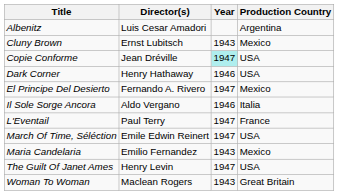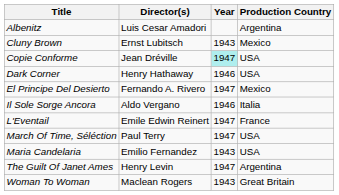 <table class="wikitable sortable">
 <tr>
 <th>Title</th>
 <th>Director(s)</th>
 <th>Year</th>
 <th>Production Country</th>
 </tr>
 <tr>
 <td><em>Albenitz</em></td>
 <td>Luis Cesar Amadori</td>
 <td></td>
 <td>Argentina</td>
 </tr>
 <tr>
 <td><em>Cluny Brown</em></td>
 <td>Ernst Lubitsch</td>
 <td>1943</td>
 <td>Mexico</td>
 </tr>
 <tr>
 <td><em>Copie Conforme</em></td>
 <td>Jean Dréville</td>
 <td style="background: paleturquoise;">1947</td>
 <td>USA</td>
 </tr>
 <tr>
 <td><em>Dark Corner</em></td>
 <td>Henry Hathaway</td>
 <td>1946</td>
 <td>USA</td>
 </tr>
 <tr>
 <td><em>El Principe Del Desierto</em></td>
 <td>Fernando A. Rivero</td>
 <td>1947</td>
 <td>Mexico</td>
 </tr>
 <tr>
 <td><em>Il Sole Sorge Ancora</em></td>
 <td>Aldo Vergano</td>
 <td>1946</td>
 <td>Italia</td>
 </tr>
 <tr>
 <td><em>L'Eventail</em></td>
-<td>Paul Terry</td>
+<td>Emile Edwin Reinert</td>
 <td>1947</td>
 <td>France</td>
 </tr>
 <tr>
 <td><em>March Of Time, Séléction</em></td>
-<td>Emile Edwin Reinert</td>
+<td>Paul Terry</td>
 <td>1947</td>
 <td>USA</td>
 </tr>
 <tr>
 <td><em>Maria Candelaria</em></td>
 <td>Emilio Fernandez</td>
 <td>1943</td>
-<td>Mexico</td>
+<td>USA</td>
 </tr>
 <tr>
 <td><em>The Guilt Of Janet Ames</em></td>
 <td>Henry Levin</td>
 <td>1947</td>
-<td>USA</td>
+<td>Argentina</td>
 </tr>
 <tr>
 <td><em>Woman To Woman</em></td>
 <td>Maclean Rogers</td>
 <td>1943</td>
 <td>Great Britain</td>
 </tr>
 </table>
